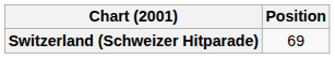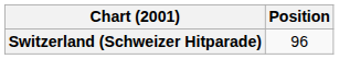 <table class="wikitable plainrowheaders">
 <tr>
 <th scope="col">Chart (2001)</th>
 <th scope="col">Position</th>
 </tr>
 <tr>
 <th scope="row">Switzerland (Schweizer Hitparade)</th>
-<td align="center">69</td>
+<td align="center">96</td>
 </tr>
 </table>
